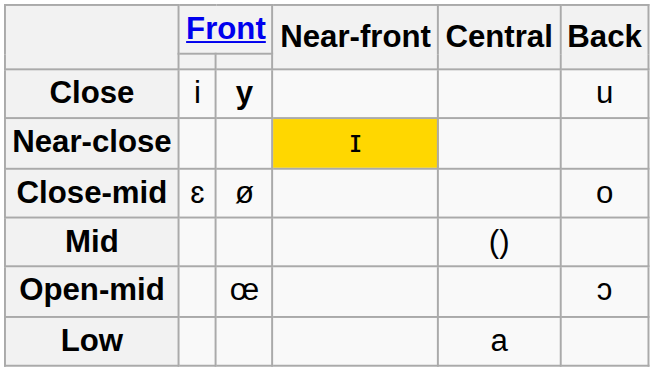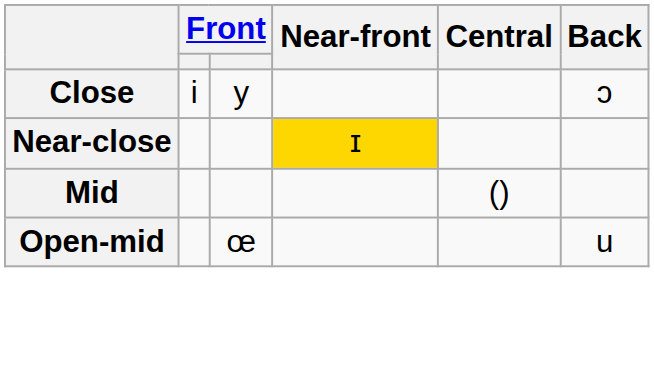 <table class="wikitable" style="text-align:center">
 <tr>
 <th rowspan="2"></th>
 <th colspan="2"><a href='#'>Front</a></th>
 <th rowspan="2">Near-front</th>
 <th rowspan="2">Central</th>
 <th rowspan="2">Back</th>
 </tr>
 <tr>
 <th></th>
 <th></th>
 </tr>
 <tr>
 <th>Close</th>
 <td>i</td>
-<td><strong>y</strong></td>
+<td>y</td>
 <td></td>
 <td></td>
-<td>u</td>
+<td>ɔ</td>
 </tr>
 <tr>
 <th>Near-close</th>
 <td></td>
 <td></td>
 <td style="background: gold;">ɪ</td>
 <td></td>
 <td></td>
-</tr>
-<tr>
-<th>Close-mid</th>
-<td>ɛ</td>
-<td>ø</td>
-<td></td>
-<td></td>
-<td>o</td>
 </tr>
 <tr>
 <th>Mid</th>
 <td></td>
 <td></td>
 <td></td>
 <td>()</td>
 <td></td>
 </tr>
 <tr>
 <th>Open-mid</th>
 <td></td>
 <td>œ</td>
 <td></td>
 <td></td>
-<td>ɔ</td>
-</tr>
-<tr>
-<th>Low</th>
-<td></td>
-<td></td>
-<td></td>
-<td>a</td>
-<td></td>
+<td>u</td>
 </tr>
 </table>
